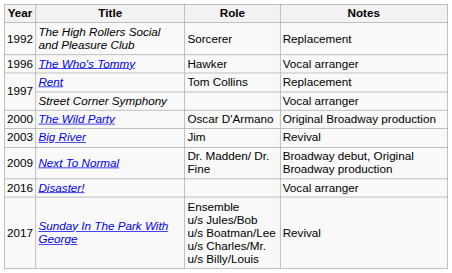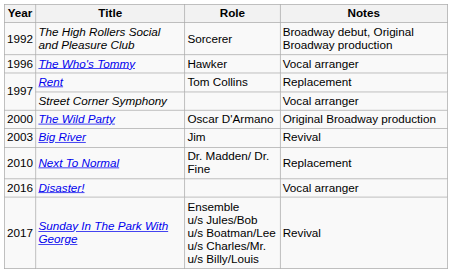 <table class="wikitable">
 <tr>
 <th>Year</th>
 <th>Title</th>
 <th>Role</th>
 <th>Notes</th>
 </tr>
 <tr>
 <td>1992</td>
 <td><em>The High Rollers Social and Pleasure Club</em></td>
 <td>Sorcerer</td>
-<td>Replacement</td>
+<td>Broadway debut, Original Broadway production</td>
 </tr>
 <tr>
 <td>1996</td>
 <td><em><a href='#'>The Who's Tommy</a></em></td>
 <td>Hawker</td>
 <td>Vocal arranger</td>
 </tr>
 <tr>
 <td rowspan="2">1997</td>
 <td><a href='#'><em>Rent</em></a></td>
 <td>Tom Collins</td>
 <td>Replacement</td>
 </tr>
 <tr>
 <td><em>Street Corner Symphony</em></td>
 <td></td>
 <td>Vocal arranger</td>
 </tr>
 <tr>
 <td>2000</td>
 <td><a href='#'><em>The Wild Party</em></a></td>
 <td>Oscar D'Armano</td>
 <td>Original Broadway production</td>
 </tr>
 <tr>
 <td>2003</td>
 <td><a href='#'><em>Big River</em></a></td>
 <td>Jim</td>
 <td>Revival</td>
 </tr>
 <tr>
-<td>2009</td>
+<td>2010</td>
 <td><em><a href='#'>Next To Normal</a></em></td>
 <td>Dr. Madden/ Dr. Fine</td>
-<td>Broadway debut, Original Broadway production</td>
+<td>Replacement</td>
 </tr>
 <tr>
 <td>2016</td>
 <td><a href='#'><em>Disaster!</em></a></td>
 <td></td>
 <td>Vocal arranger</td>
 </tr>
 <tr>
 <td>2017</td>
 <td><em><a href='#'>Sunday In The Park With George</a></em></td>
 <td>Ensemble<br>u/s Jules/Bob<br>u/s Boatman/Lee<br>u/s Charles/Mr.<br>u/s Billy/Louis</td>
 <td>Revival</td>
 </tr>
 </table>
